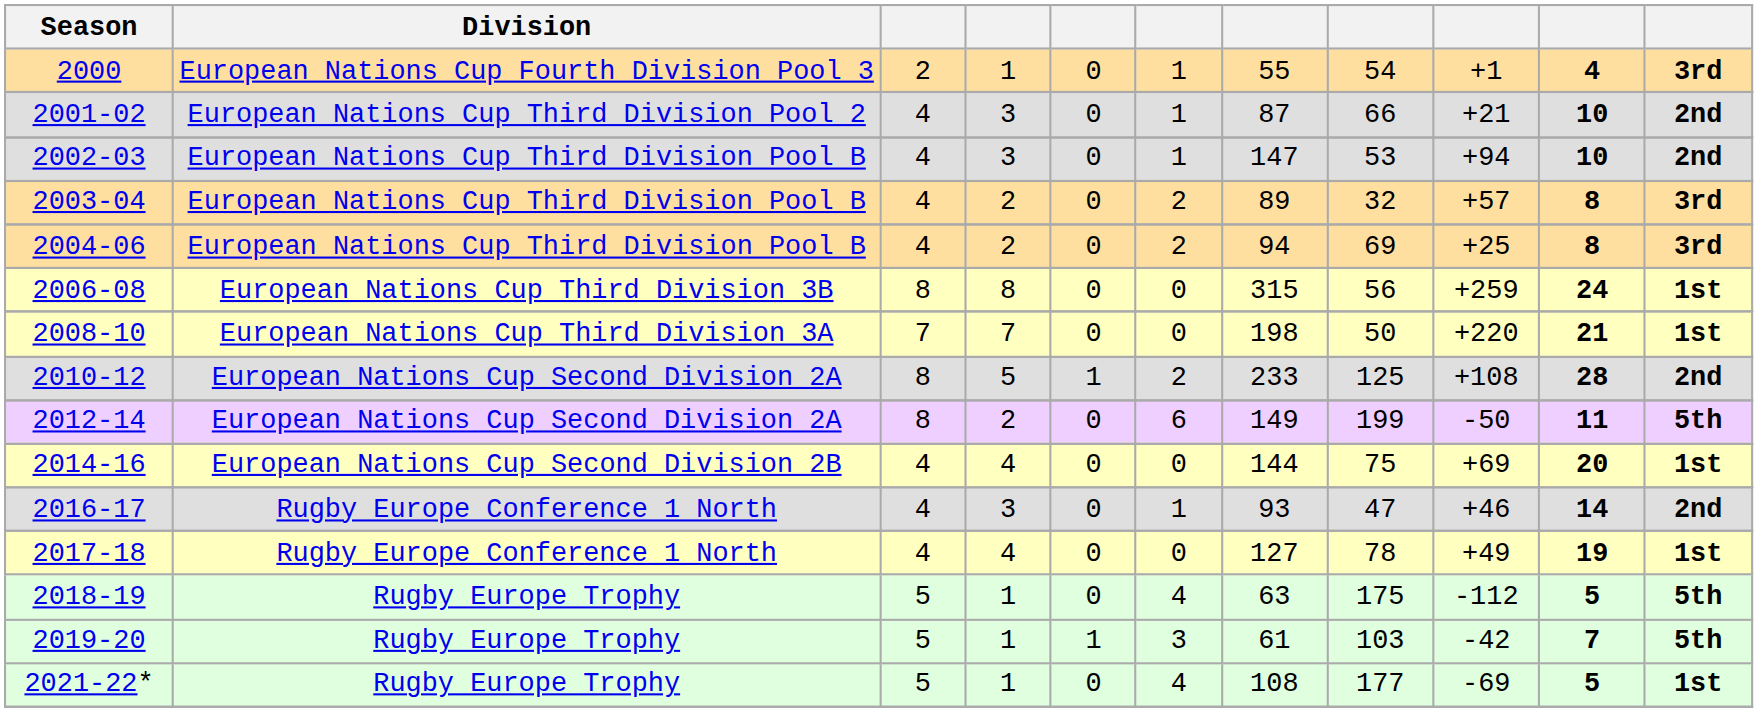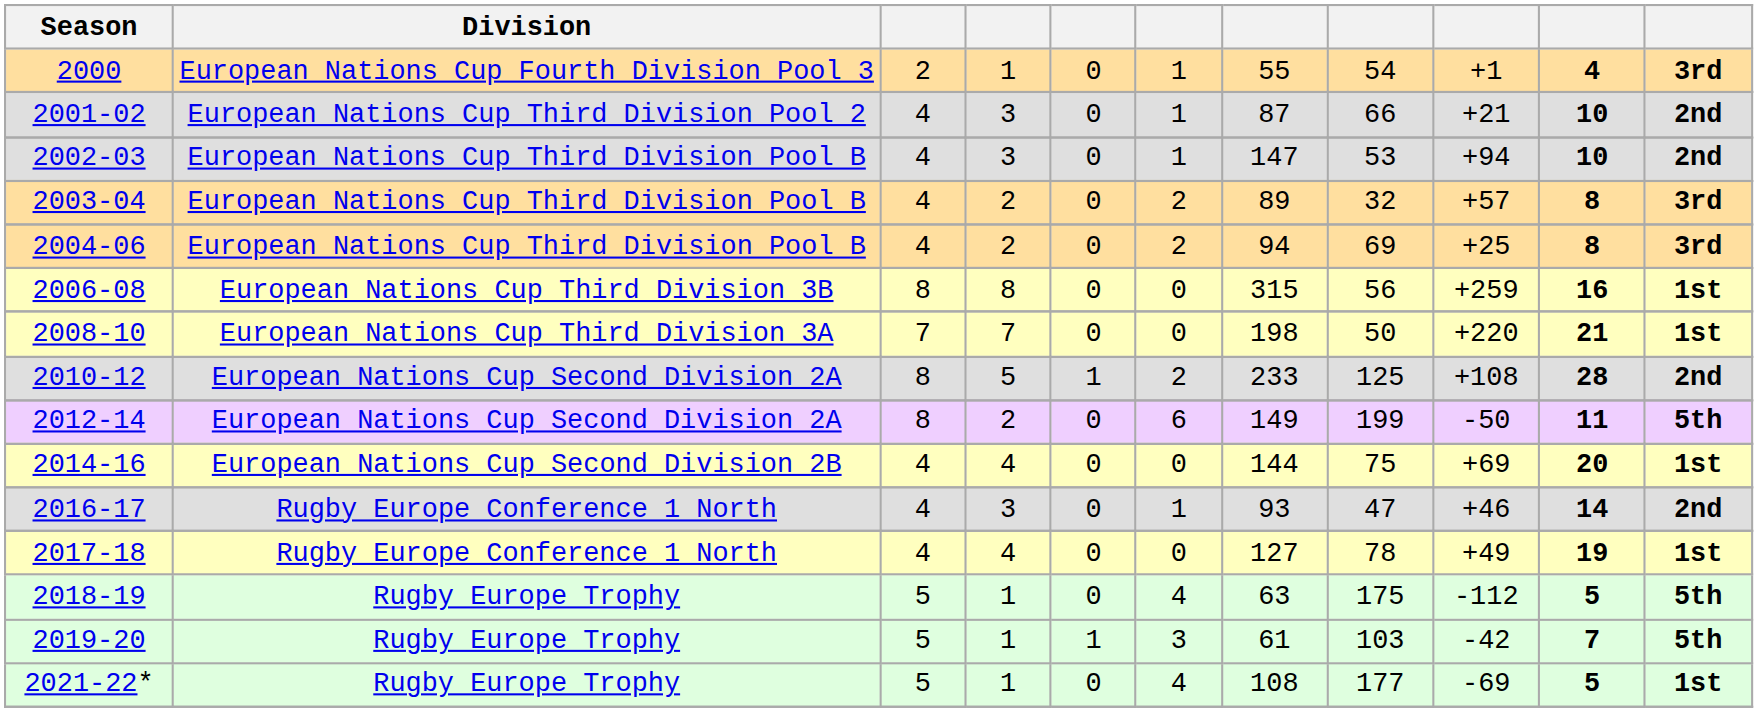 <table class="wikitable" style="text-align: center">
 <tr>
 <th width=75>Season</th>
 <th>Division</th>
 <th width=35></th>
 <th width=35></th>
 <th width=35></th>
 <th width=35></th>
 <th width=45></th>
 <th width=45></th>
 <th width=45></th>
 <th width=45></th>
 <th width=45></th>
 </tr>
 <tr style="background:#ffdf9f;">
 <td><a href='#'>2000</a></td>
 <td><a href='#'>European Nations Cup Fourth Division Pool 3</a></td>
 <td>2</td>
 <td>1</td>
 <td>0</td>
 <td>1</td>
 <td>55</td>
 <td>54</td>
 <td>+1</td>
 <td><strong>4</strong></td>
 <td><strong>3rd</strong></td>
 </tr>
 <tr>
 </tr>
 <tr style="background:#dfdfdf;">
 <td><a href='#'>2001-02</a></td>
 <td><a href='#'>European Nations Cup Third Division Pool 2</a></td>
 <td>4</td>
 <td>3</td>
 <td>0</td>
 <td>1</td>
 <td>87</td>
 <td>66</td>
 <td>+21</td>
 <td><strong>10</strong></td>
 <td><strong>2nd</strong></td>
 </tr>
 <tr>
 </tr>
 <tr style="background:#dfdfdf;">
 <td><a href='#'>2002-03</a></td>
 <td><a href='#'>European Nations Cup Third Division Pool B</a></td>
 <td>4</td>
 <td>3</td>
 <td>0</td>
 <td>1</td>
 <td>147</td>
 <td>53</td>
 <td>+94</td>
 <td><strong>10</strong></td>
 <td><strong>2nd</strong></td>
 </tr>
 <tr>
 </tr>
 <tr style="background:#ffdf9f;">
 <td><a href='#'>2003-04</a></td>
 <td><a href='#'>European Nations Cup Third Division Pool B</a></td>
 <td>4</td>
 <td>2</td>
 <td>0</td>
 <td>2</td>
 <td>89</td>
 <td>32</td>
 <td>+57</td>
 <td><strong>8</strong></td>
 <td><strong>3rd</strong></td>
 </tr>
 <tr>
 </tr>
 <tr style="background:#ffdf9f;">
 <td><a href='#'>2004-06</a></td>
 <td><a href='#'>European Nations Cup Third Division Pool B</a></td>
 <td>4</td>
 <td>2</td>
 <td>0</td>
 <td>2</td>
 <td>94</td>
 <td>69</td>
 <td>+25</td>
 <td><strong>8</strong></td>
 <td><strong>3rd</strong></td>
 </tr>
 <tr>
 </tr>
 <tr style="background:#ffffbf;">
 <td><a href='#'>2006-08</a></td>
 <td><a href='#'>European Nations Cup Third Division 3B</a></td>
 <td>8</td>
 <td>8</td>
 <td>0</td>
 <td>0</td>
 <td>315</td>
 <td>56</td>
 <td>+259</td>
-<td><strong>24</strong></td>
+<td><strong>16</strong></td>
 <td><strong>1st</strong></td>
 </tr>
 <tr>
 </tr>
 <tr style="background:#ffffbf;">
 <td><a href='#'>2008-10</a></td>
 <td><a href='#'>European Nations Cup Third Division 3A</a></td>
 <td>7</td>
 <td>7</td>
 <td>0</td>
 <td>0</td>
 <td>198</td>
 <td>50</td>
 <td>+220</td>
 <td><strong>21</strong></td>
 <td><strong>1st</strong></td>
 </tr>
 <tr>
 </tr>
 <tr style="background:#dfdfdf;">
 <td><a href='#'>2010-12</a></td>
 <td><a href='#'>European Nations Cup Second Division 2A</a></td>
 <td>8</td>
 <td>5</td>
 <td>1</td>
 <td>2</td>
 <td>233</td>
 <td>125</td>
 <td>+108</td>
 <td><strong>28</strong></td>
 <td><strong>2nd</strong></td>
 </tr>
 <tr>
 </tr>
 <tr style="background:#efcfff;">
 <td><a href='#'>2012-14</a></td>
 <td><a href='#'>European Nations Cup Second Division 2A</a></td>
 <td>8</td>
 <td>2</td>
 <td>0</td>
 <td>6</td>
 <td>149</td>
 <td>199</td>
 <td>-50</td>
 <td><strong>11</strong></td>
 <td><strong>5th</strong></td>
 </tr>
 <tr>
 </tr>
 <tr style="background:#ffffbf;">
 <td><a href='#'>2014-16</a></td>
 <td><a href='#'>European Nations Cup Second Division 2B</a></td>
 <td>4</td>
 <td>4</td>
 <td>0</td>
 <td>0</td>
 <td>144</td>
 <td>75</td>
 <td>+69</td>
 <td><strong>20</strong></td>
 <td><strong>1st</strong></td>
 </tr>
 <tr>
 </tr>
 <tr style="background:#dfdfdf;">
 <td><a href='#'>2016-17</a></td>
 <td><a href='#'>Rugby Europe Conference 1 North</a></td>
 <td>4</td>
 <td>3</td>
 <td>0</td>
 <td>1</td>
 <td>93</td>
 <td>47</td>
 <td>+46</td>
 <td><strong>14</strong></td>
 <td><strong>2nd</strong></td>
 </tr>
 <tr>
 </tr>
 <tr style="background:#ffffbf;">
 <td><a href='#'>2017-18</a></td>
 <td><a href='#'>Rugby Europe Conference 1 North</a></td>
 <td>4</td>
 <td>4</td>
 <td>0</td>
 <td>0</td>
 <td>127</td>
 <td>78</td>
 <td>+49</td>
 <td><strong>19</strong></td>
 <td><strong>1st</strong></td>
 </tr>
 <tr style="background:#dfffdf;">
 <td><a href='#'>2018-19</a></td>
 <td><a href='#'>Rugby Europe Trophy</a></td>
 <td>5</td>
 <td>1</td>
 <td>0</td>
 <td>4</td>
 <td>63</td>
 <td>175</td>
 <td>-112</td>
 <td><strong>5</strong></td>
 <td><strong>5th</strong></td>
 </tr>
 <tr style="background:#dfffdf;">
 <td><a href='#'>2019-20</a></td>
 <td><a href='#'>Rugby Europe Trophy</a></td>
 <td>5</td>
 <td>1</td>
 <td>1</td>
 <td>3</td>
 <td>61</td>
 <td>103</td>
 <td>-42</td>
 <td><strong>7</strong></td>
 <td><strong>5th</strong></td>
 </tr>
 <tr style="background:#dfffdf;">
 <td><a href='#'>2021-22</a>*</td>
 <td><a href='#'>Rugby Europe Trophy</a></td>
 <td>5</td>
 <td>1</td>
 <td>0</td>
 <td>4</td>
 <td>108</td>
 <td>177</td>
 <td>-69</td>
 <td><strong>5</strong></td>
 <td><strong>1st</strong></td>
 </tr>
 <tr>
 </tr>
 </table>
